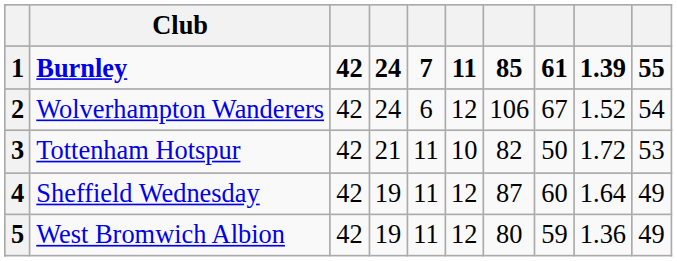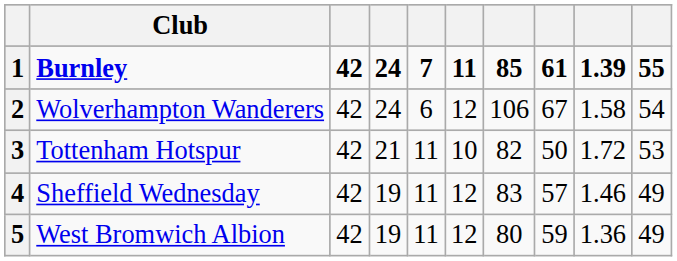 <table class="wikitable" style="text-align:center">
 <tr>
 <th scope="col"></th>
 <th scope="col">Club</th>
 <th scope="col"></th>
 <th scope="col"></th>
 <th scope="col"></th>
 <th scope="col"></th>
 <th scope="col"></th>
 <th scope="col"></th>
 <th scope="col"></th>
 <th scope="col"></th>
 </tr>
 <tr style="font-weight:bold">
 <th scope="row">1</th>
 <td align="left"><a href='#'>Burnley</a></td>
 <td>42</td>
 <td>24</td>
 <td>7</td>
 <td>11</td>
 <td>85</td>
 <td>61</td>
 <td>1.39</td>
 <td>55</td>
 </tr>
 <tr>
 <th scope="row">2</th>
 <td align="left"><a href='#'>Wolverhampton Wanderers</a></td>
 <td>42</td>
 <td>24</td>
 <td>6</td>
 <td>12</td>
 <td>106</td>
 <td>67</td>
-<td>1.52</td>
+<td>1.58</td>
 <td>54</td>
 </tr>
 <tr>
 <th scope="row">3</th>
 <td align="left"><a href='#'>Tottenham Hotspur</a></td>
 <td>42</td>
 <td>21</td>
 <td>11</td>
 <td>10</td>
 <td>82</td>
 <td>50</td>
 <td>1.72</td>
 <td>53</td>
 </tr>
 <tr>
 <th scope="row">4</th>
 <td align="left"><a href='#'>Sheffield Wednesday</a></td>
 <td>42</td>
 <td>19</td>
 <td>11</td>
 <td>12</td>
-<td>87</td>
-<td>60</td>
-<td>1.64</td>
+<td>83</td>
+<td>57</td>
+<td>1.46</td>
 <td>49</td>
 </tr>
 <tr>
 <th scope="row">5</th>
 <td align="left"><a href='#'>West Bromwich Albion</a></td>
 <td>42</td>
 <td>19</td>
 <td>11</td>
 <td>12</td>
 <td>80</td>
 <td>59</td>
 <td>1.36</td>
 <td>49</td>
 </tr>
 </table>
